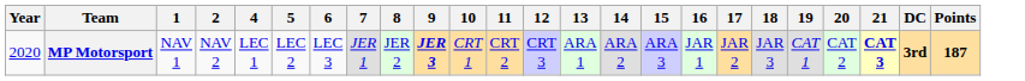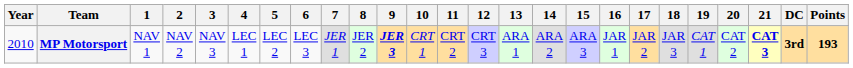 <table class="wikitable" style="text-align:center; font-size:85%">
 <tr>
 <th>Year</th>
 <th>Team</th>
 <th>1</th>
 <th>2</th>
+<th>3</th>
 <th>4</th>
 <th>5</th>
 <th>6</th>
 <th>7</th>
 <th>8</th>
 <th>9</th>
 <th>10</th>
 <th>11</th>
 <th>12</th>
 <th>13</th>
 <th>14</th>
 <th>15</th>
 <th>16</th>
 <th>17</th>
 <th>18</th>
 <th>19</th>
 <th>20</th>
 <th>21</th>
 <th>DC</th>
 <th>Points</th>
 </tr>
 <tr>
-<td><a href='#'>2020</a></td>
+<td><a href='#'>2010</a></td>
 <th nowrap><a href='#'>MP Motorsport</a></th>
 <td style="background:#;"><a href='#'>NAV<br>1</a></td>
 <td style="background:#;"><a href='#'>NAV<br>2</a></td>
+<td style="background:#;"><a href='#'>NAV<br>3</a></td>
 <td style="background:#;"><a href='#'>LEC<br>1</a></td>
 <td style="background:#;"><a href='#'>LEC<br>2</a></td>
 <td style="background:#;"><a href='#'>LEC<br>3</a></td>
 <td style="background:#DFDFDF;"><em><a href='#'>JER<br>1</a></em><br></td>
 <td style="background:#DFFFDF;"><a href='#'>JER<br>2</a><br></td>
 <td style="background:#FFDF9F;"><strong><em><a href='#'>JER<br>3</a></em><br></strong></td>
 <td style="background:#FFDF9F;"><em><a href='#'>CRT<br>1</a></em><br></td>
 <td style="background:#FFDF9F;"><a href='#'>CRT<br>2</a><br></td>
 <td style="background:#CFCFFF;"><a href='#'>CRT<br>3</a><br></td>
 <td style="background:#DFFFDF;"><a href='#'>ARA<br>1</a><br></td>
 <td style="background:#DFDFDF;"><a href='#'>ARA<br>2</a><br></td>
 <td style="background:#CFCFFF;"><a href='#'>ARA<br>3</a><br></td>
 <td style="background:#DFFFDF;"><a href='#'>JAR<br>1</a><br></td>
 <td style="background:#FFDF9F;"><a href='#'>JAR<br>2</a><br></td>
 <td style="background:#DFDFDF;"><a href='#'>JAR<br>3</a><br></td>
 <td style="background:#DFDFDF;"><em><a href='#'>CAT<br>1</a></em><br></td>
 <td style="background:#DFFFDF;"><a href='#'>CAT<br>2</a><br></td>
 <td style="background:#FFFFBF;"><strong><a href='#'>CAT<br>3</a></strong><br></td>
 <th style="background:#FFDF9F;">3rd</th>
-<th style="background:#FFDF9F;">187</th>
+<th style="background:#FFDF9F;">193</th>
 </tr>
 </table>
